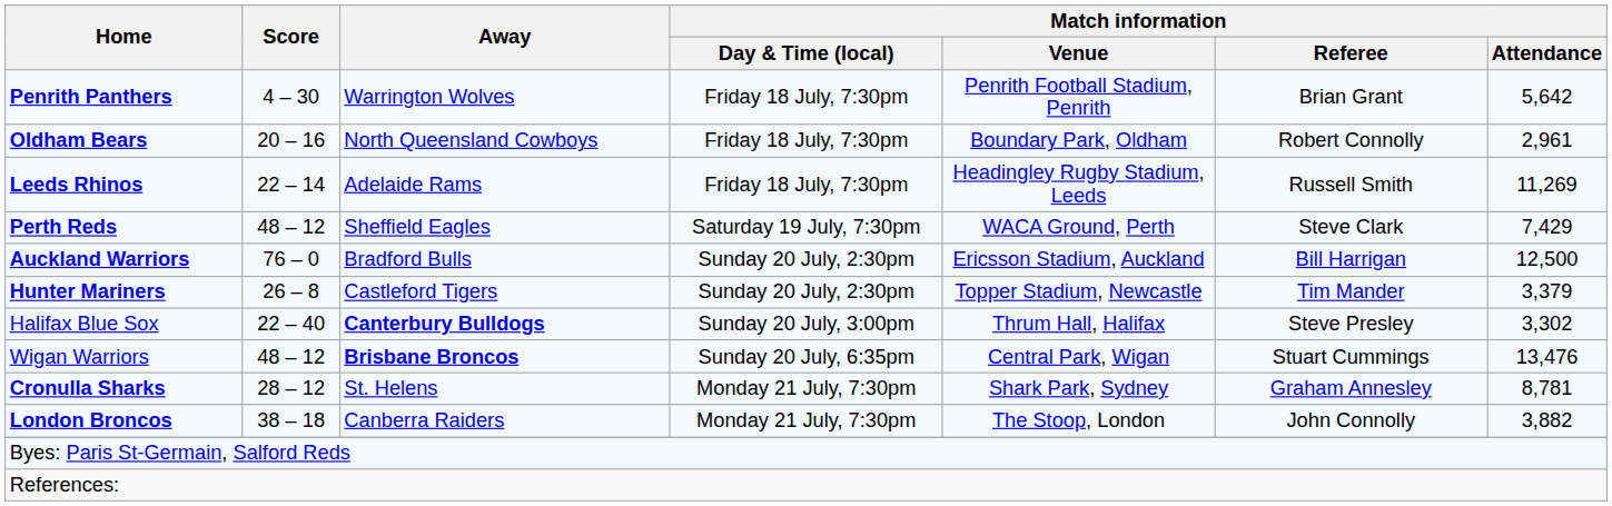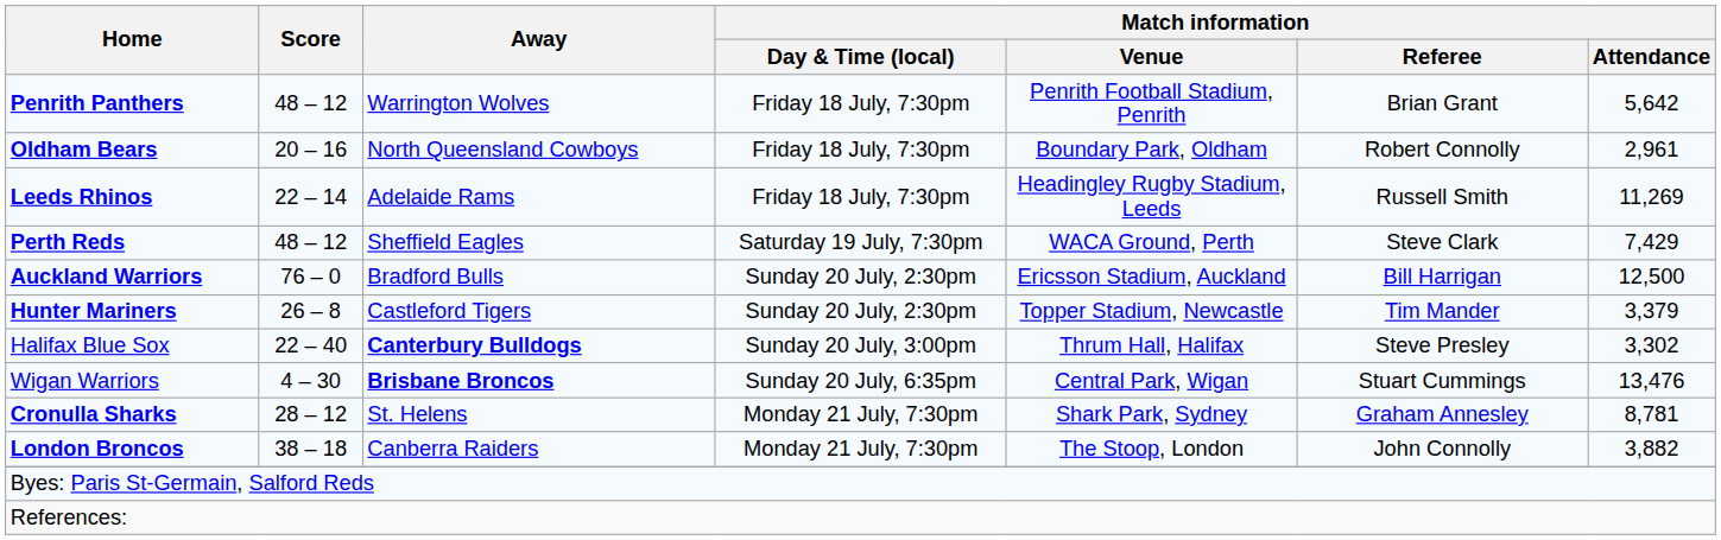 <table class="wikitable" style="border-collapse:collapse; text-align:center; width:100%;">
 <tr style="text-align:center; background:#f5faff;"  style="background:#c1d8ff;">
 <th rowspan="2">Home</th>
 <th rowspan="2">Score</th>
 <th rowspan="2">Away</th>
 <th colspan="4">Match information</th>
 </tr>
 <tr>
 <th width="17%">Day & Time (local)</th>
 <th width="17%">Venue</th>
 <th width="17%">Referee</th>
 <th width="5%">Attendance</th>
 </tr>
 <tr style="text-align:center; background:#f5faff;">
 <td align="left"><strong> <a href='#'>Penrith Panthers</a></strong></td>
-<td>4 – 30</td>
+<td>48 – 12</td>
 <td align="left"> <a href='#'>Warrington Wolves</a></td>
 <td>Friday 18 July, 7:30pm</td>
 <td><a href='#'>Penrith Football Stadium</a>, <a href='#'>Penrith</a></td>
 <td>Brian Grant</td>
 <td>5,642</td>
 </tr>
 <tr style="text-align:center; background:#f5faff;">
 <td align="left"><strong> <a href='#'>Oldham Bears</a></strong></td>
 <td>20 – 16</td>
 <td align="left"> <a href='#'>North Queensland Cowboys</a></td>
 <td>Friday 18 July, 7:30pm</td>
 <td><a href='#'>Boundary Park</a>, <a href='#'>Oldham</a></td>
 <td>Robert Connolly</td>
 <td>2,961</td>
 </tr>
 <tr style="text-align:center; background:#f5faff;">
 <td align="left"><strong> <a href='#'>Leeds Rhinos</a></strong></td>
 <td>22 – 14</td>
 <td align="left"> <a href='#'>Adelaide Rams</a></td>
 <td>Friday 18 July, 7:30pm</td>
 <td><a href='#'>Headingley Rugby Stadium</a>, <a href='#'>Leeds</a></td>
 <td>Russell Smith</td>
 <td>11,269</td>
 </tr>
 <tr style="text-align:center; background:#f5faff;">
 <td align="left"><strong> <a href='#'>Perth Reds</a></strong></td>
 <td>48 – 12</td>
 <td align="left"> <a href='#'>Sheffield Eagles</a></td>
 <td>Saturday 19 July, 7:30pm</td>
 <td><a href='#'>WACA Ground</a>, <a href='#'>Perth</a></td>
 <td>Steve Clark</td>
 <td>7,429</td>
 </tr>
 <tr style="text-align:center; background:#f5faff;">
 <td align="left"><strong> <a href='#'>Auckland Warriors</a></strong></td>
 <td>76 – 0</td>
 <td align="left"> <a href='#'>Bradford Bulls</a></td>
 <td>Sunday 20 July, 2:30pm</td>
 <td><a href='#'>Ericsson Stadium</a>, <a href='#'>Auckland</a></td>
 <td><a href='#'>Bill Harrigan</a></td>
 <td>12,500</td>
 </tr>
 <tr style="text-align:center; background:#f5faff;">
 <td align="left"><strong> <a href='#'>Hunter Mariners</a></strong></td>
 <td>26 – 8</td>
 <td align="left"> <a href='#'>Castleford Tigers</a></td>
 <td>Sunday 20 July, 2:30pm</td>
 <td><a href='#'>Topper Stadium</a>, <a href='#'>Newcastle</a></td>
 <td><a href='#'>Tim Mander</a></td>
 <td>3,379</td>
 </tr>
 <tr style="text-align:center; background:#f5faff;">
 <td align="left"> <a href='#'>Halifax Blue Sox</a></td>
 <td>22 – 40</td>
 <td align="left"><strong> <a href='#'>Canterbury Bulldogs</a></strong></td>
 <td>Sunday 20 July, 3:00pm</td>
 <td><a href='#'>Thrum Hall</a>, <a href='#'>Halifax</a></td>
 <td>Steve Presley</td>
 <td>3,302</td>
 </tr>
 <tr style="text-align:center; background:#f5faff;">
 <td align="left"> <a href='#'>Wigan Warriors</a></td>
-<td>48 – 12</td>
+<td>4 – 30</td>
 <td align="left"><strong> <a href='#'>Brisbane Broncos</a></strong></td>
 <td>Sunday 20 July, 6:35pm</td>
 <td><a href='#'>Central Park</a>, <a href='#'>Wigan</a></td>
 <td>Stuart Cummings</td>
 <td>13,476</td>
 </tr>
 <tr style="text-align:center; background:#f5faff;">
 <td align="left"><strong> <a href='#'>Cronulla Sharks</a></strong></td>
 <td>28 – 12</td>
 <td align="left"> <a href='#'>St. Helens</a></td>
 <td>Monday 21 July, 7:30pm</td>
 <td><a href='#'>Shark Park</a>, <a href='#'>Sydney</a></td>
 <td><a href='#'>Graham Annesley</a></td>
 <td>8,781</td>
 </tr>
 <tr style="text-align:center; background:#f5faff;">
 <td align="left"><strong> <a href='#'>London Broncos</a></strong></td>
 <td>38 – 18</td>
 <td align="left"> <a href='#'>Canberra Raiders</a></td>
 <td>Monday 21 July, 7:30pm</td>
 <td><a href='#'>The Stoop</a>, London</td>
 <td>John Connolly</td>
 <td>3,882</td>
 </tr>
 <tr>
 </tr>
 <tr style="text-align:center; background:#f5faff;">
 <td colspan="7" align="left">Byes:  <a href='#'>Paris St-Germain</a>,  <a href='#'>Salford Reds</a></td>
 </tr>
 <tr>
 <td colspan="7" align="left">References:  </td>
 </tr>
 </table>
